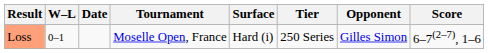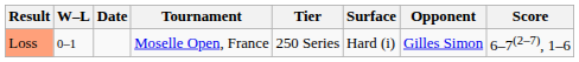 <table class="sortable wikitable">
 <tr>
 <th>Result</th>
 <th class="unsortable">W–L</th>
 <th>Date</th>
 <th>Tournament</th>
+<th>Tier</th>
 <th>Surface</th>
-<th>Tier</th>
 <th>Opponent</th>
 <th class="unsortable">Score</th>
 </tr>
 <tr>
 <td bgcolor=FFA07A>Loss</td>
 <td><small>0–1</small></td>
 <td><a href='#'></a></td>
 <td><a href='#'>Moselle Open</a>, France</td>
+<td>250 Series</td>
 <td>Hard (i)</td>
-<td>250 Series</td>
 <td> <a href='#'>Gilles Simon</a></td>
 <td>6–7<sup>(2–7)</sup>, 1–6</td>
 </tr>
 </table>
